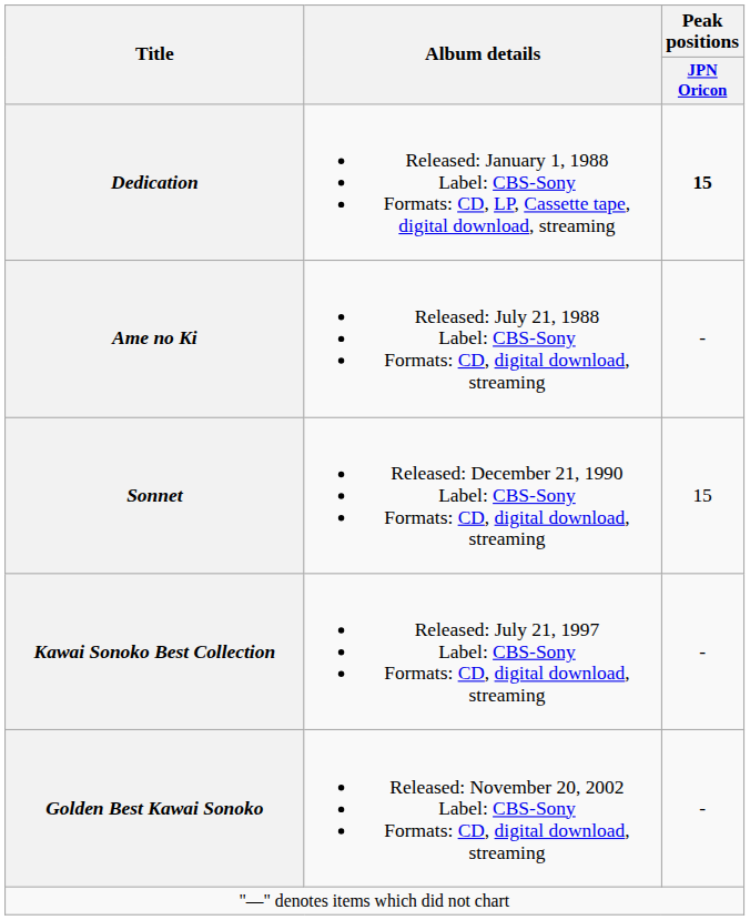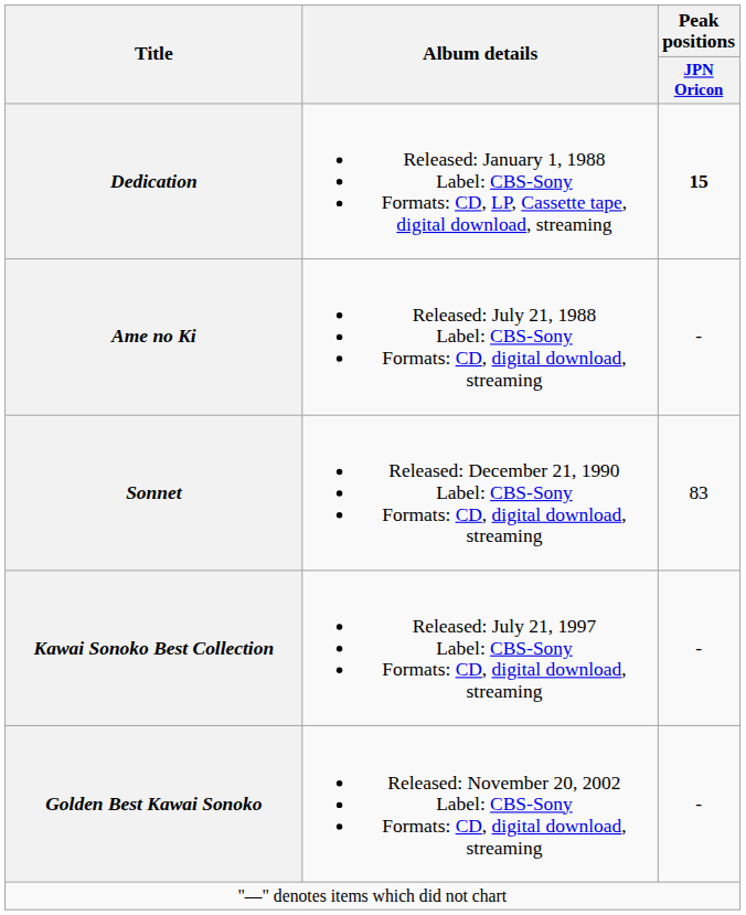 <table class="wikitable plainrowheaders" style="text-align:center;">
 <tr>
 <th style="width:15em;" rowspan="2">Title</th>
 <th style="width:18em;" rowspan="2">Album details</th>
 <th colspan="1">Peak positions</th>
 </tr>
 <tr>
 <th style="width:3em;font-size:85%"><a href='#'>JPN<br>Oricon</a><br></th>
 </tr>
 <tr>
 <th scope="row"><em>Dedication</em></th>
 <td><br><ul><li>Released: January 1, 1988</li><li>Label: <a href='#'>CBS-Sony</a></li><li>Formats: <a href='#'>CD</a>, <a href='#'>LP</a>, <a href='#'>Cassette tape</a>, <a href='#'>digital download</a>, streaming</li></ul></td>
 <td><strong>15</strong></td>
 </tr>
 <tr>
 <th scope="row"><em>Ame no Ki</em></th>
 <td><br><ul><li>Released: July 21, 1988</li><li>Label: <a href='#'>CBS-Sony</a></li><li>Formats: <a href='#'>CD</a>, <a href='#'>digital download</a>, streaming</li></ul></td>
 <td>-</td>
 </tr>
 <tr>
 <th scope="row"><em>Sonnet</em></th>
 <td><br><ul><li>Released: December 21, 1990</li><li>Label: <a href='#'>CBS-Sony</a></li><li>Formats: <a href='#'>CD</a>, <a href='#'>digital download</a>, streaming</li></ul></td>
-<td>15</td>
+<td>83</td>
 </tr>
 <tr>
 <th scope="row"><em>Kawai Sonoko Best Collection</em></th>
 <td><br><ul><li>Released: July 21, 1997</li><li>Label: <a href='#'>CBS-Sony</a></li><li>Formats: <a href='#'>CD</a>, <a href='#'>digital download</a>, streaming</li></ul></td>
 <td>-</td>
 </tr>
 <tr>
 <th scope="row"><em>Golden Best Kawai Sonoko</em></th>
 <td><br><ul><li>Released: November 20, 2002</li><li>Label: <a href='#'>CBS-Sony</a></li><li>Formats: <a href='#'>CD</a>, <a href='#'>digital download</a>, streaming</li></ul></td>
 <td>-</td>
 </tr>
 <tr>
 <td colspan="11" align="center" style="font-size:90%;">"—" denotes items which did not chart</td>
 </tr>
 </table>
